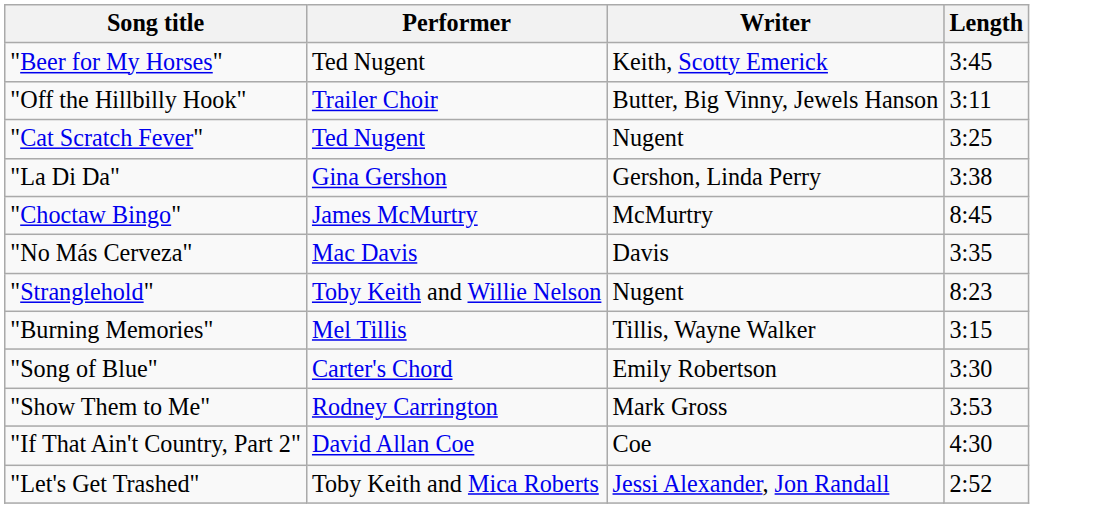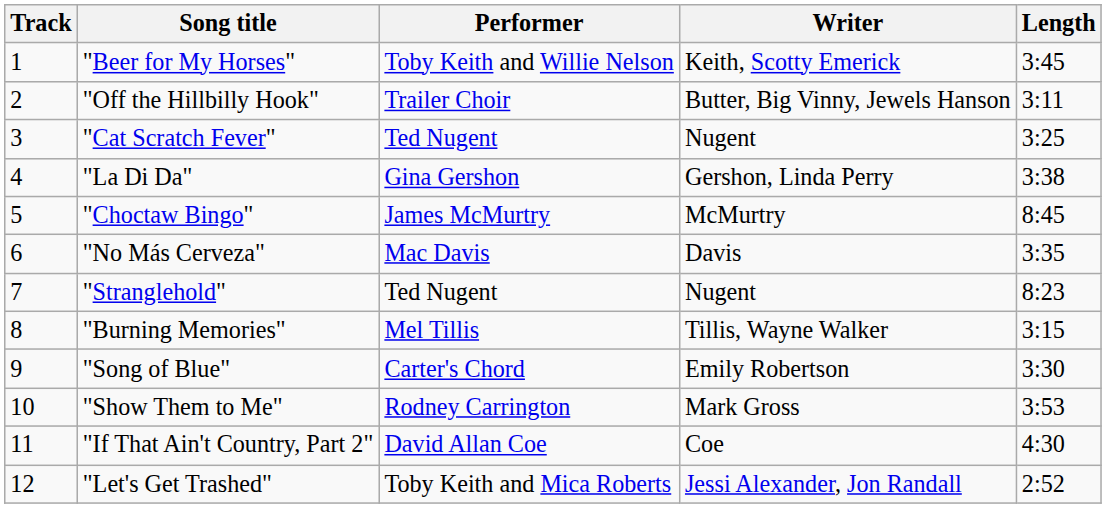 <table class="wikitable" style="width:auto;">
 <tr>
+<th>Track</th>
 <th>Song title</th>
 <th>Performer</th>
 <th>Writer</th>
 <th>Length</th>
 </tr>
 <tr>
+<td>1</td>
 <td>"<a href='#'>Beer for My Horses</a>"</td>
-<td>Ted Nugent</td>
+<td><a href='#'>Toby Keith</a> and <a href='#'>Willie Nelson</a></td>
 <td>Keith, <a href='#'>Scotty Emerick</a></td>
 <td>3:45</td>
 </tr>
 <tr>
+<td>2</td>
 <td>"Off the Hillbilly Hook"</td>
 <td><a href='#'>Trailer Choir</a></td>
 <td>Butter, Big Vinny, Jewels Hanson</td>
 <td>3:11</td>
 </tr>
 <tr>
+<td>3</td>
 <td>"<a href='#'>Cat Scratch Fever</a>"</td>
 <td><a href='#'>Ted Nugent</a></td>
 <td>Nugent</td>
 <td>3:25</td>
 </tr>
 <tr>
+<td>4</td>
 <td>"La Di Da"</td>
 <td><a href='#'>Gina Gershon</a></td>
 <td>Gershon, Linda Perry</td>
 <td>3:38</td>
 </tr>
 <tr>
+<td>5</td>
 <td>"<a href='#'>Choctaw Bingo</a>"</td>
 <td><a href='#'>James McMurtry</a></td>
 <td>McMurtry</td>
 <td>8:45</td>
 </tr>
 <tr>
+<td>6</td>
 <td>"No Más Cerveza"</td>
 <td><a href='#'>Mac Davis</a></td>
 <td>Davis</td>
 <td>3:35</td>
 </tr>
 <tr>
+<td>7</td>
 <td>"<a href='#'>Stranglehold</a>"</td>
-<td><a href='#'>Toby Keith</a> and <a href='#'>Willie Nelson</a></td>
+<td>Ted Nugent</td>
 <td>Nugent</td>
 <td>8:23</td>
 </tr>
 <tr>
+<td>8</td>
 <td>"Burning Memories"</td>
 <td><a href='#'>Mel Tillis</a></td>
 <td>Tillis, Wayne Walker</td>
 <td>3:15</td>
 </tr>
 <tr>
+<td>9</td>
 <td>"Song of Blue"</td>
 <td><a href='#'>Carter's Chord</a></td>
 <td>Emily Robertson</td>
 <td>3:30</td>
 </tr>
 <tr>
+<td>10</td>
 <td>"Show Them to Me"</td>
 <td><a href='#'>Rodney Carrington</a></td>
 <td>Mark Gross</td>
 <td>3:53</td>
 </tr>
 <tr>
+<td>11</td>
 <td>"If That Ain't Country, Part 2"</td>
 <td><a href='#'>David Allan Coe</a></td>
 <td>Coe</td>
 <td>4:30</td>
 </tr>
 <tr>
+<td>12</td>
 <td>"Let's Get Trashed"</td>
 <td>Toby Keith and <a href='#'>Mica Roberts</a></td>
 <td><a href='#'>Jessi Alexander</a>, <a href='#'>Jon Randall</a></td>
 <td>2:52</td>
 </tr>
 </table>
